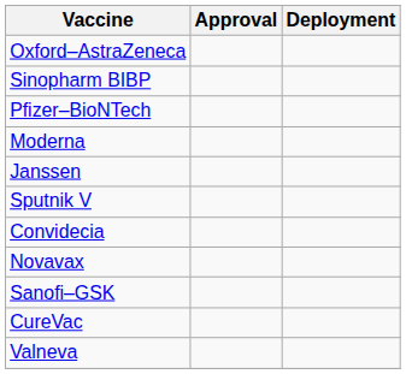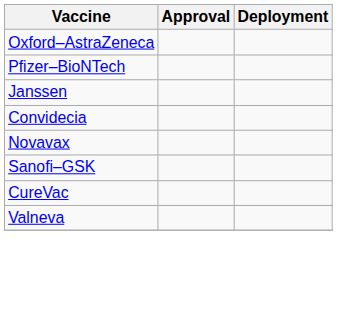 <table class="wikitable">
 <tr>
 <th>Vaccine</th>
 <th>Approval</th>
 <th>Deployment</th>
 </tr>
 <tr>
 <td><a href='#'>Oxford–AstraZeneca</a></td>
 <td></td>
 <td></td>
 </tr>
 <tr>
-<td><a href='#'>Sinopharm BIBP</a></td>
-<td></td>
-<td></td>
-</tr>
-<tr>
 <td><a href='#'>Pfizer–BioNTech</a></td>
 <td></td>
 <td></td>
 </tr>
 <tr>
-<td><a href='#'>Moderna</a></td>
-<td></td>
-<td></td>
-</tr>
-<tr>
 <td><a href='#'>Janssen</a></td>
-<td></td>
-<td></td>
-</tr>
-<tr>
-<td><a href='#'>Sputnik V</a></td>
 <td></td>
 <td></td>
 </tr>
 <tr>
 <td><a href='#'>Convidecia</a></td>
 <td></td>
 <td></td>
 </tr>
 <tr>
 <td><a href='#'>Novavax</a></td>
 <td></td>
 <td></td>
 </tr>
 <tr>
 <td><a href='#'>Sanofi–GSK</a></td>
 <td></td>
 <td></td>
 </tr>
 <tr>
 <td><a href='#'>CureVac</a></td>
 <td></td>
 <td></td>
 </tr>
 <tr>
 <td><a href='#'>Valneva</a></td>
 <td></td>
 <td></td>
 </tr>
 <tr>
 </tr>
 </table>
